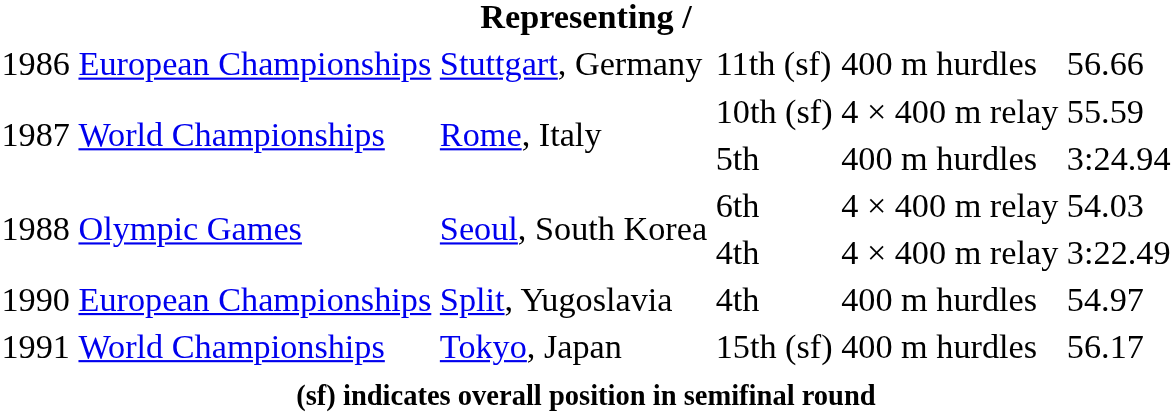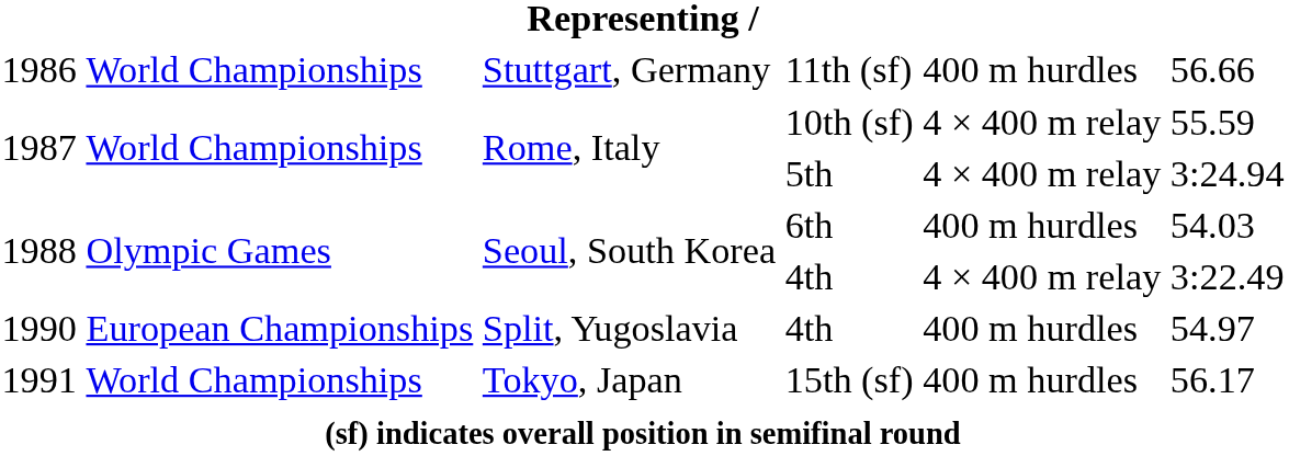 <table>
 <tr>
 <th colspan="6">Representing  / </th>
 </tr>
 <tr>
 <td>1986</td>
-<td><a href='#'>European Championships</a></td>
+<td><a href='#'>World Championships</a></td>
 <td><a href='#'>Stuttgart</a>, Germany</td>
 <td>11th (sf)</td>
 <td>400 m hurdles</td>
 <td>56.66</td>
 </tr>
 <tr>
 <td rowspan=2>1987</td>
 <td rowspan=2><a href='#'>World Championships</a></td>
 <td rowspan=2><a href='#'>Rome</a>, Italy</td>
 <td>10th (sf)</td>
 <td>4 × 400 m relay</td>
 <td>55.59</td>
 </tr>
 <tr>
 <td>5th</td>
-<td>400 m hurdles</td>
+<td>4 × 400 m relay</td>
 <td>3:24.94</td>
 </tr>
 <tr>
 <td rowspan=2>1988</td>
 <td rowspan=2><a href='#'>Olympic Games</a></td>
 <td rowspan=2><a href='#'>Seoul</a>, South Korea</td>
 <td>6th</td>
-<td>4 × 400 m relay</td>
+<td>400 m hurdles</td>
 <td>54.03</td>
 </tr>
 <tr>
 <td>4th</td>
 <td>4 × 400 m relay</td>
 <td>3:22.49</td>
 </tr>
 <tr>
 <td>1990</td>
 <td><a href='#'>European Championships</a></td>
 <td><a href='#'>Split</a>, Yugoslavia</td>
 <td>4th</td>
 <td>400 m hurdles</td>
 <td>54.97</td>
 </tr>
 <tr>
 <td>1991</td>
 <td><a href='#'>World Championships</a></td>
 <td><a href='#'>Tokyo</a>, Japan</td>
 <td>15th (sf)</td>
 <td>400 m hurdles</td>
 <td>56.17</td>
 </tr>
 <tr>
 <th colspan=6><small><strong> (sf) indicates overall position in semifinal round</strong></small></th>
 </tr>
 </table>
